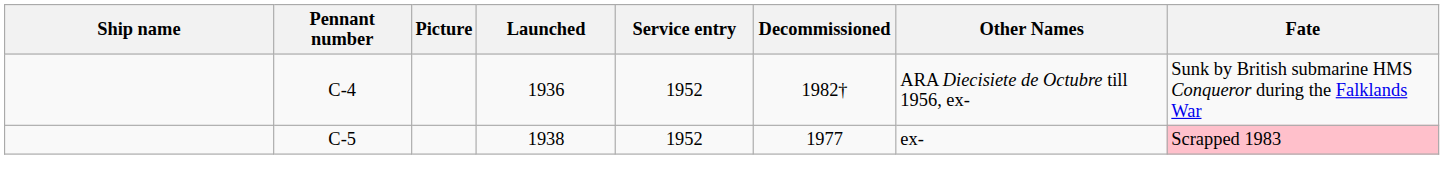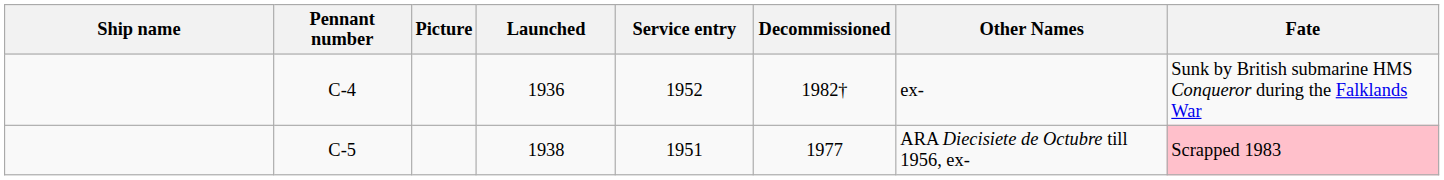 <table class="wikitable">
 <tr>
 <th width="20%">Ship name</th>
 <th width="10%">Pennant number</th>
 <th>Picture</th>
 <th width="10%">Launched</th>
 <th width="10%">Service entry</th>
 <th width="10%">Decommissioned</th>
 <th width="20%">Other Names</th>
 <th width="20%">Fate</th>
 </tr>
 <tr>
 <td align="left"></td>
 <td align="center">C-4</td>
 <td></td>
 <td align="center">1936</td>
 <td align="center">1952</td>
 <td align="center">1982†</td>
-<td align="left">ARA <em>Diecisiete de Octubre</em> till 1956, ex-</td>
+<td align="left">ex-</td>
 <td align="left">Sunk by British submarine HMS <em>Conqueror</em> during the <a href='#'>Falklands War</a></td>
 </tr>
 <tr>
 <td align="left"></td>
 <td align="center">C-5</td>
 <td></td>
 <td align="center">1938</td>
-<td align="center">1952</td>
+<td align="center">1951</td>
 <td align="center">1977</td>
-<td align="left">ex-</td>
+<td align="left">ARA <em>Diecisiete de Octubre</em> till 1956, ex-</td>
 <td align="left" style="background: pink;">Scrapped 1983</td>
 </tr>
 </table>
